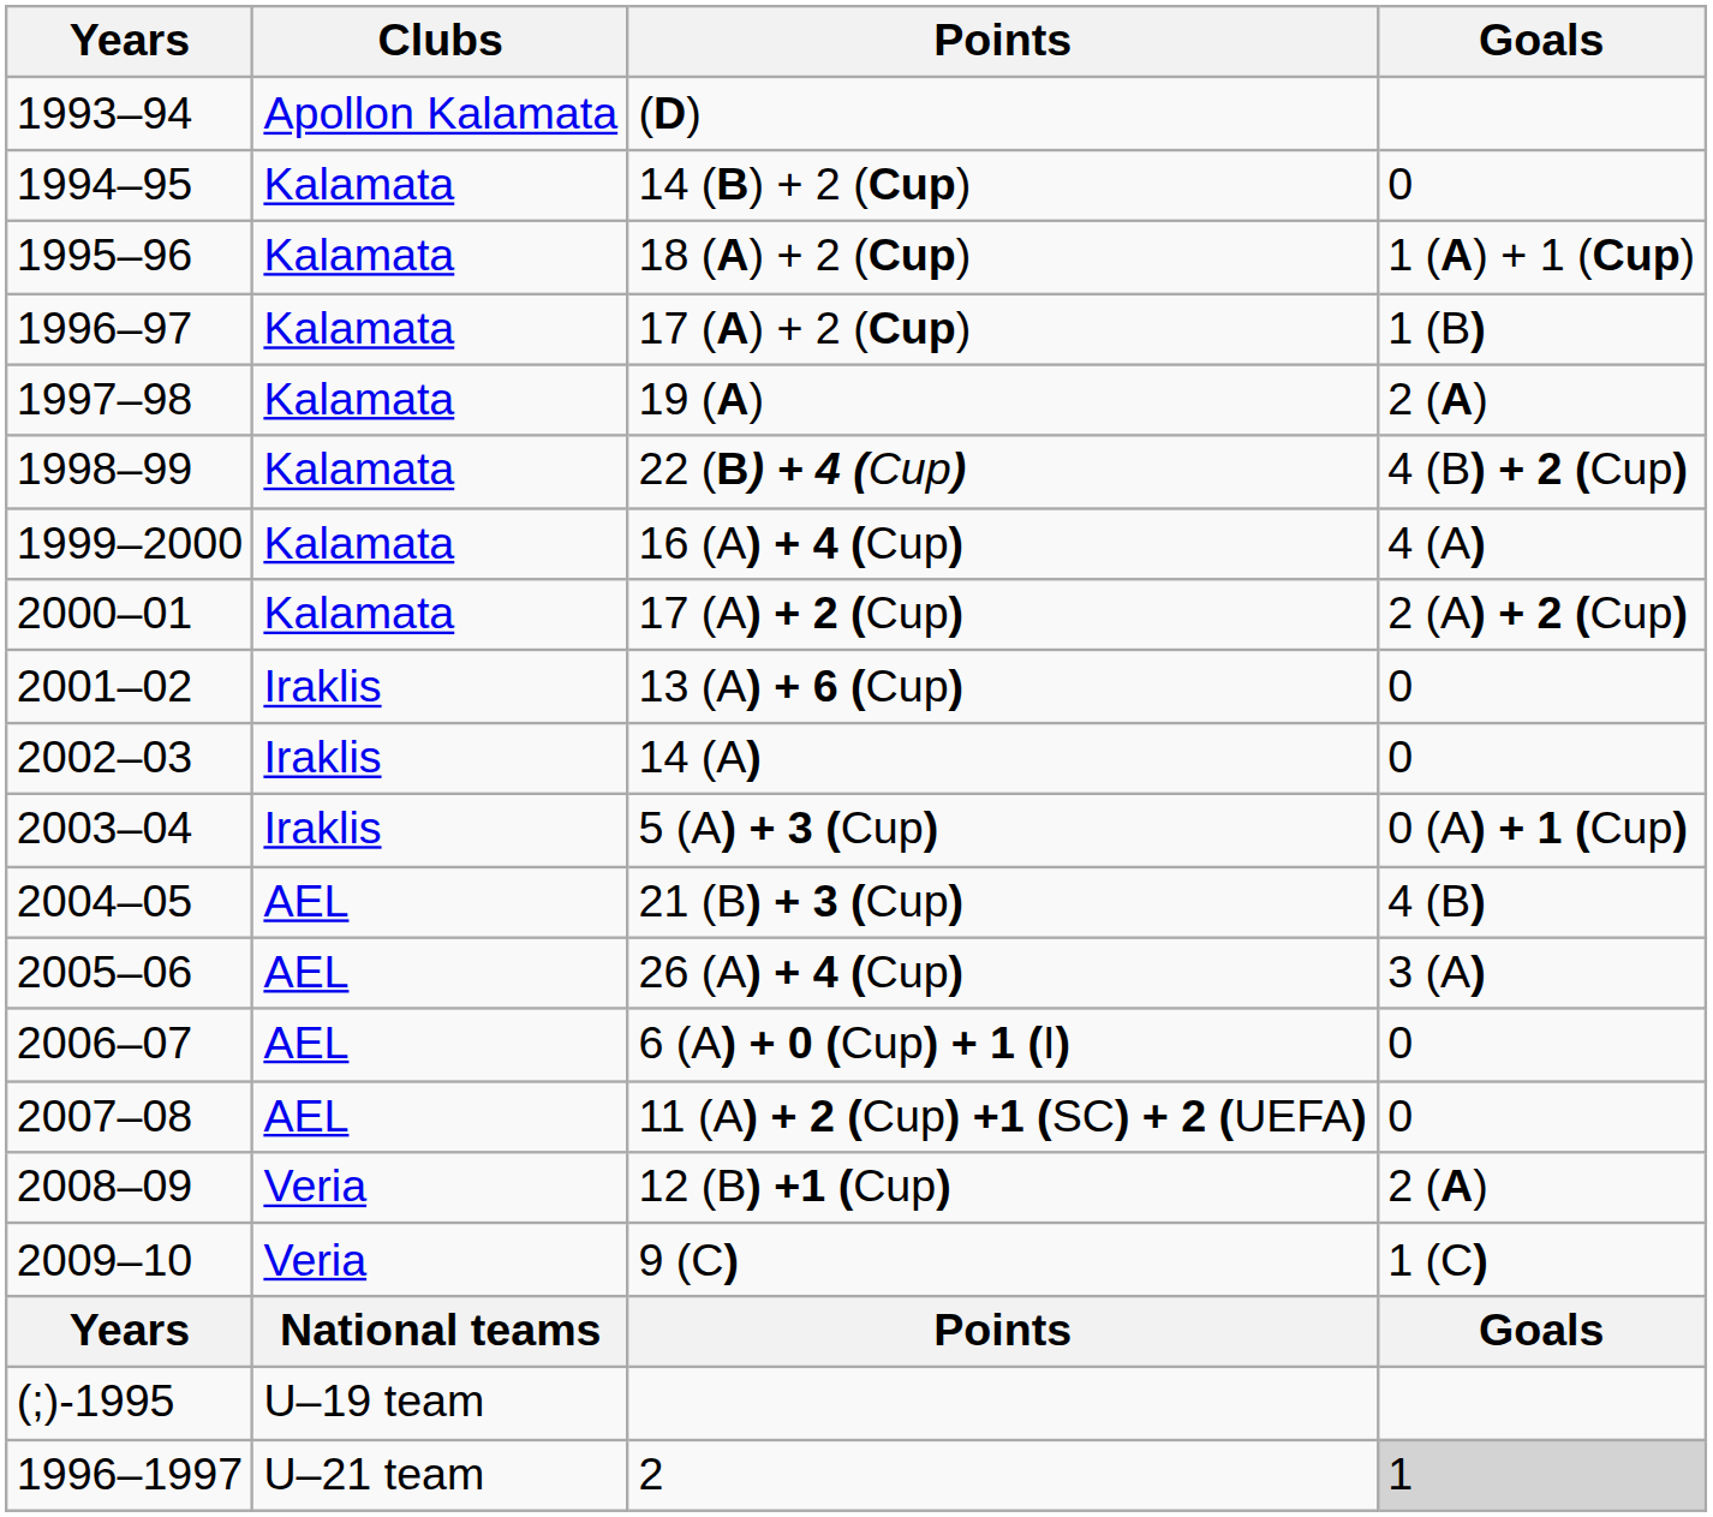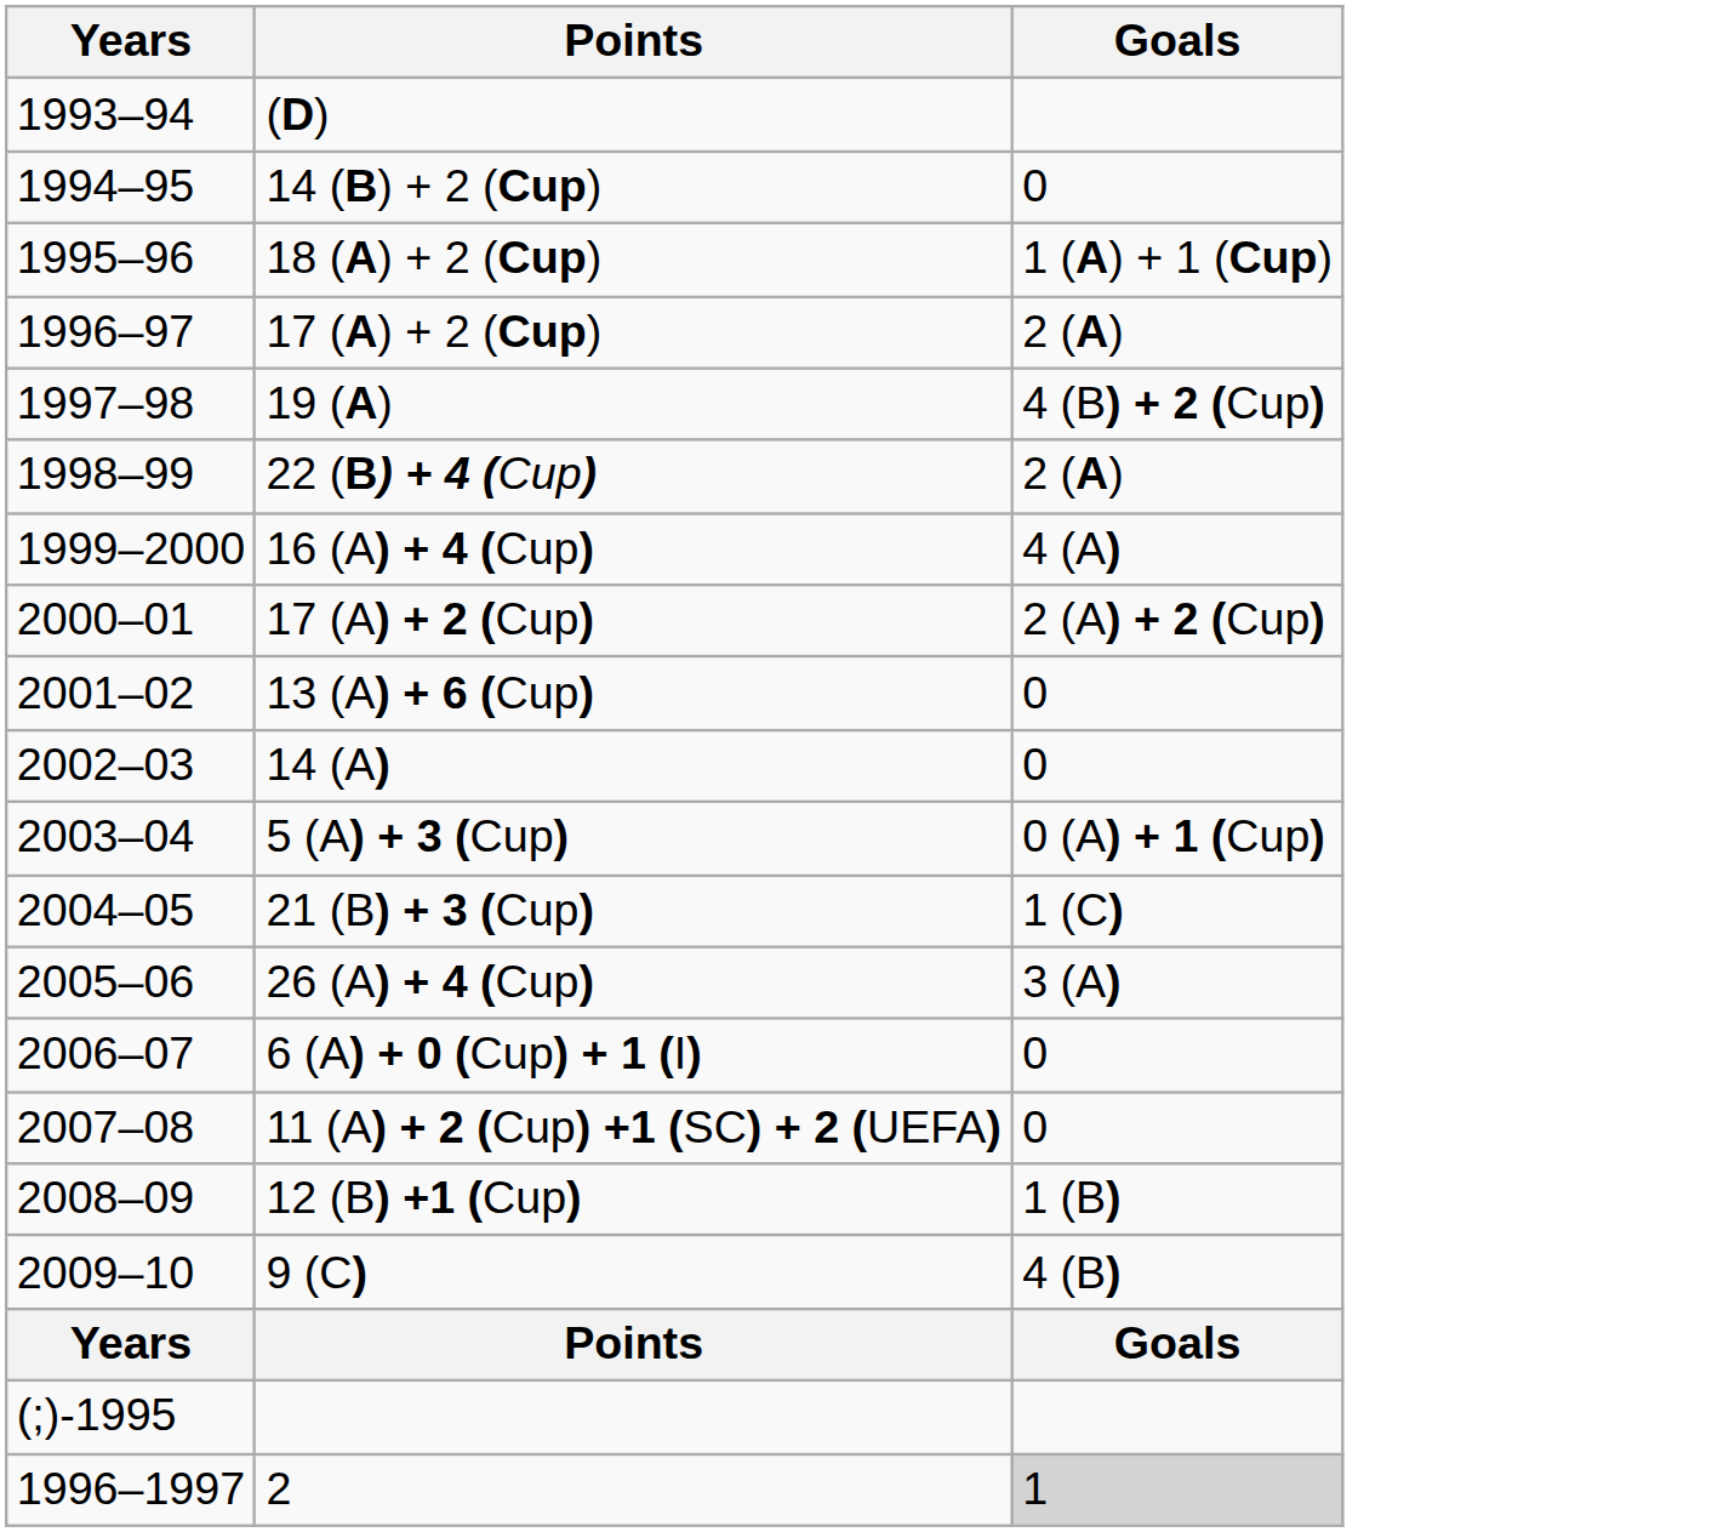 <table class="wikitable">
 <tr>
 <th>Years</th>
-<th>Clubs</th>
 <th>Points</th>
 <th>Goals</th>
 </tr>
 <tr>
 <td>1993–94</td>
-<td> <a href='#'>Apollon Kalamata</a></td>
 <td>(<strong>D</strong>)</td>
 <td></td>
 </tr>
 <tr>
 <td>1994–95</td>
-<td> <a href='#'>Kalamata</a></td>
 <td>14 (<strong>B</strong>) + 2 (<strong>Cup</strong>)</td>
 <td>0</td>
 </tr>
 <tr>
 <td>1995–96</td>
-<td> <a href='#'>Kalamata</a></td>
 <td>18 (<strong>A</strong>) + 2 (<strong>Cup</strong>)</td>
 <td>1 (<strong>Α</strong>) + 1 (<strong>Cup</strong>)</td>
 </tr>
 <tr>
 <td>1996–97</td>
-<td> <a href='#'>Kalamata</a></td>
 <td>17 (<strong>A</strong>) + 2 (<strong>Cup</strong>)</td>
-<td>1 (</strong>B<strong>)</td>
+<td>2 (<strong>A</strong>)</td>
 </tr>
 <tr>
 <td>1997–98</td>
-<td> <a href='#'>Kalamata</a></td>
 <td>19 (<strong>A</strong>)</td>
+<td>4 (</strong>B<strong>) + 2 (</strong>Cup<strong>)</td>
+</tr>
+<tr>
+<td>1998–99</td>
+<td>22 (<strong>B<em>) + 4 (</strong>Cup<strong>)</td>
 <td>2 (<strong>A</strong>)</td>
 </tr>
 <tr>
-<td>1998–99</td>
-<td> <a href='#'>Kalamata</a></td>
-<td>22 (<strong>B<em>) + 4 (</strong>Cup<strong>)</td>
-<td>4 (</strong>B<strong>) + 2 (</strong>Cup<strong>)</td>
-</tr>
-<tr>
 <td>1999–2000</td>
-<td> <a href='#'>Kalamata</a></td>
 <td>16 (</strong>A<strong>) + 4 (</strong>Cup<strong>)</td>
 <td>4 (</strong>A<strong>)</td>
 </tr>
 <tr>
 <td>2000–01</td>
-<td> <a href='#'>Kalamata</a></td>
 <td>17 (</strong>A<strong>) + 2 (</strong>Cup<strong>)</td>
 <td>2 (</strong>A<strong>) + 2 (</strong>Cup<strong>)</td>
 </tr>
 <tr>
 <td>2001–02</td>
-<td> <a href='#'>Iraklis</a></td>
 <td>13 (</strong>A<strong>) + 6 (</strong>Cup<strong>)</td>
 <td>0</td>
 </tr>
 <tr>
 <td>2002–03</td>
-<td> <a href='#'>Iraklis</a></td>
 <td>14 (</strong>A<strong>)</td>
 <td>0</td>
 </tr>
 <tr>
 <td>2003–04</td>
-<td> <a href='#'>Iraklis</a></td>
 <td>5 (</strong>A<strong>) + 3 (</strong>Cup<strong>)</td>
 <td>0 (</strong>A<strong>) + 1 (</strong>Cup<strong>)</td>
 </tr>
 <tr>
 <td>2004–05</td>
-<td> <a href='#'>AEL</a></td>
 <td>21 (</strong>B<strong>) + 3 (</strong>Cup<strong>)</td>
-<td>4 (</strong>B<strong>)</td>
+<td>1 (</strong>C<strong>)</td>
 </tr>
 <tr>
 <td>2005–06</td>
-<td> <a href='#'>AEL</a></td>
 <td>26 (</strong>A<strong>) + 4 (</strong>Cup<strong>)</td>
 <td>3 (</strong>A<strong>)</td>
 </tr>
 <tr>
 <td>2006–07</td>
-<td> <a href='#'>AEL</a></td>
 <td>6 (</strong>A<strong>) + 0 (</strong>Cup<strong>) + 1 (</strong>I<strong>)</td>
 <td>0</td>
 </tr>
 <tr>
 <td>2007–08</td>
-<td> <a href='#'>AEL</a></td>
 <td>11 (</strong>A<strong>) + 2 (</strong>Cup<strong>) +1 (</strong>SC<strong>) + 2 (</strong>UEFA<strong>)</td>
 <td>0</td>
 </tr>
 <tr>
 <td>2008–09</td>
-<td> <a href='#'>Veria</a></td>
 <td>12 (</strong>B<strong>) +1 (</strong>Cup<strong>)</td>
-<td>2 (<strong>A</strong>)</td>
+<td>1 (</strong>B<strong>)</td>
 </tr>
 <tr>
 <td>2009–10</td>
-<td> <a href='#'>Veria</a></td>
 <td>9 (</strong>C<strong>)</td>
-<td>1 (</strong>C<strong>)</td>
+<td>4 (</strong>B<strong>)</td>
 </tr>
 <tr>
 <th>Years</th>
-<th>National teams</th>
 <th>Points</th>
 <th>Goals</th>
 </tr>
 <tr>
 <td>(;)-1995</td>
-<td> U–19 team</td>
 <td></td>
 <td></td>
 </tr>
 <tr>
 <td>1996–1997</td>
-<td> U–21 team</td>
 <td>2</td>
 <td style="background: lightgrey;">1</td>
 </tr>
 </table>
